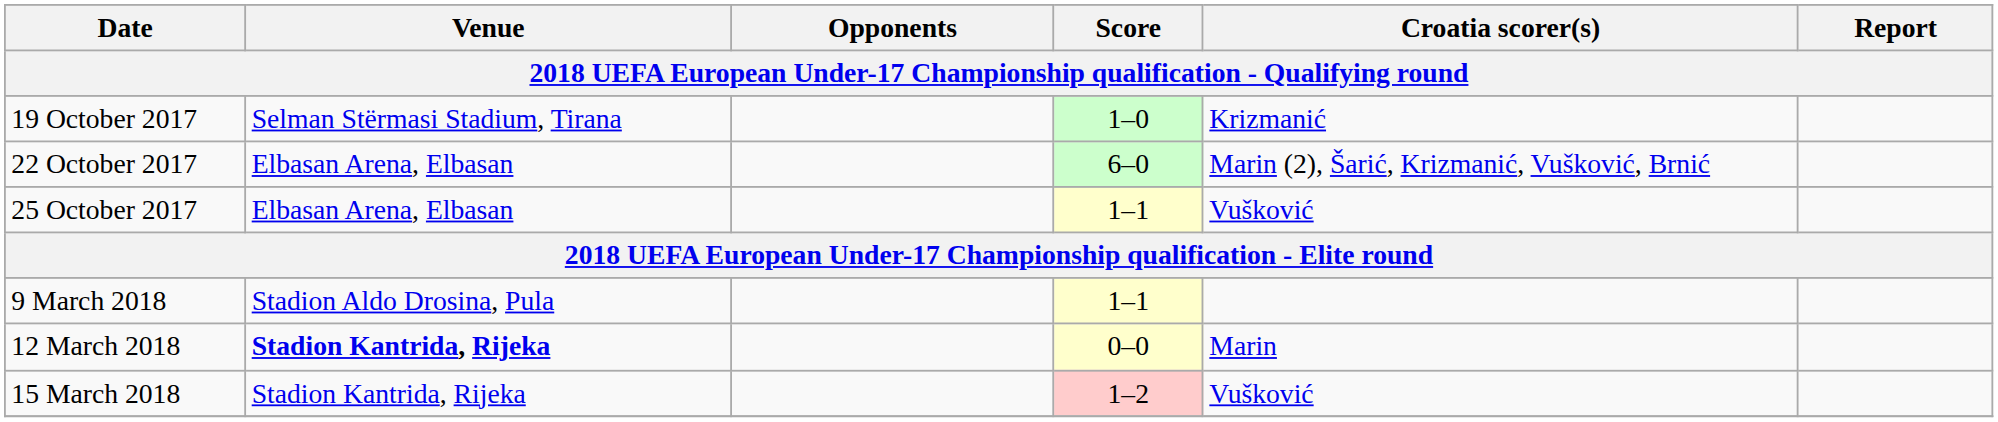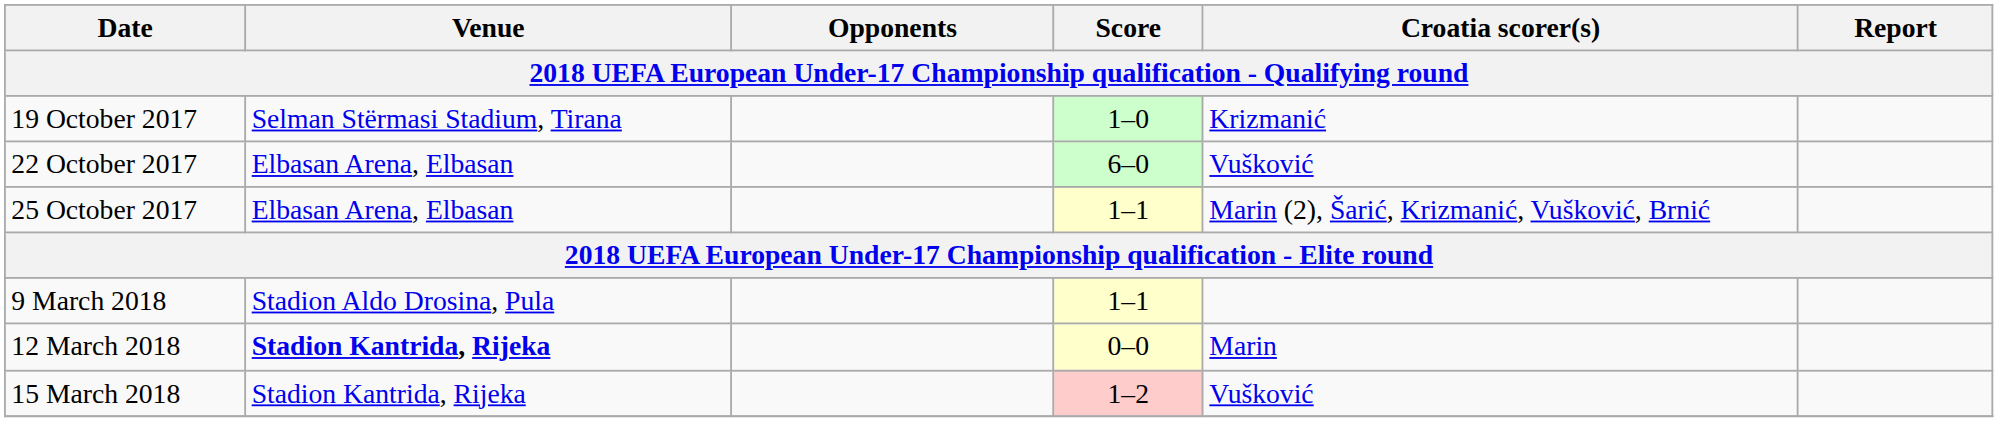 <table class="wikitable" style="font-size:95%;">
 <tr>
 <th width=125>Date</th>
 <th width=260>Venue</th>
 <th width=170>Opponents</th>
 <th width= 75>Score</th>
 <th width=320>Croatia scorer(s)</th>
 <th width=100>Report</th>
 </tr>
 <tr>
 <th colspan=7><a href='#'>2018 UEFA European Under-17 Championship qualification - Qualifying round</a></th>
 </tr>
 <tr>
 <td>19 October 2017</td>
 <td><a href='#'>Selman Stërmasi Stadium</a>, <a href='#'>Tirana</a></td>
 <td></td>
 <td align=center bgcolor=#CCFFCC>1–0</td>
 <td><a href='#'>Krizmanić</a></td>
 <td></td>
 </tr>
 <tr>
 <td>22 October 2017</td>
 <td><a href='#'>Elbasan Arena</a>, <a href='#'>Elbasan</a></td>
 <td></td>
 <td align=center bgcolor=#CCFFCC>6–0</td>
-<td><a href='#'>Marin</a> (2), <a href='#'>Šarić</a>, <a href='#'>Krizmanić</a>, <a href='#'>Vušković</a>, <a href='#'>Brnić</a></td>
+<td><a href='#'>Vušković</a></td>
 <td></td>
 </tr>
 <tr>
 <td>25 October 2017</td>
 <td><a href='#'>Elbasan Arena</a>, <a href='#'>Elbasan</a></td>
 <td></td>
 <td align=center bgcolor=#FFFFCC>1–1</td>
-<td><a href='#'>Vušković</a></td>
+<td><a href='#'>Marin</a> (2), <a href='#'>Šarić</a>, <a href='#'>Krizmanić</a>, <a href='#'>Vušković</a>, <a href='#'>Brnić</a></td>
 <td></td>
 </tr>
 <tr>
 <th colspan=7><a href='#'>2018 UEFA European Under-17 Championship qualification - Elite round</a></th>
 </tr>
 <tr>
 <td>9 March 2018</td>
 <td><a href='#'>Stadion Aldo Drosina</a>, <a href='#'>Pula</a></td>
 <td></td>
 <td align=center bgcolor=#FFFFCC>1–1</td>
 <td></td>
 <td></td>
 </tr>
 <tr>
 <td>12 March 2018</td>
 <td><strong><a href='#'>Stadion Kantrida</a>, <a href='#'>Rijeka</a></strong></td>
 <td></td>
 <td align=center bgcolor=#FFFFCC>0–0</td>
 <td><a href='#'>Marin</a></td>
 <td></td>
 </tr>
 <tr>
 <td>15 March 2018</td>
 <td><a href='#'>Stadion Kantrida</a>, <a href='#'>Rijeka</a></td>
 <td></td>
 <td align=center bgcolor=#FFCCCC>1–2</td>
 <td><a href='#'>Vušković</a></td>
 <td></td>
 </tr>
 <tr>
 </tr>
 </table>
